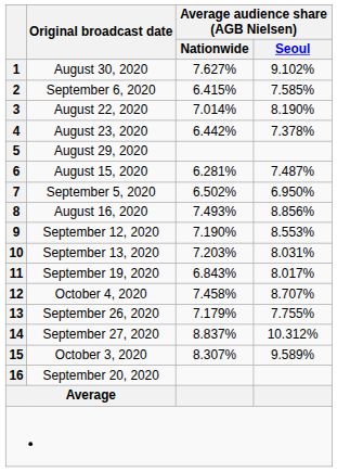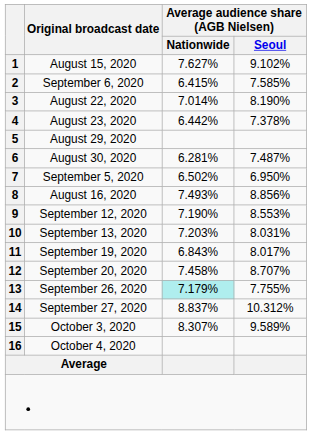 <table class="wikitable" style="text-align:center;max-width:450px; margin-left: auto; margin-right: auto; border: none;">
 <tr>
 </tr>
 <tr>
 <th rowspan="2"></th>
 <th rowspan="2">Original broadcast date</th>
 <th colspan="2">Average audience share<br>(AGB Nielsen)</th>
 </tr>
 <tr>
 <th width="90">Nationwide</th>
 <th width="90"><a href='#'>Seoul</a></th>
 </tr>
 <tr>
 <th>1</th>
-<td>August 30, 2020</td>
+<td>August 15, 2020</td>
 <td>7.627% </td>
 <td>9.102% </td>
 </tr>
 <tr>
 <th>2</th>
 <td>September 6, 2020</td>
 <td>6.415% </td>
 <td>7.585% </td>
 </tr>
 <tr>
 <th>3</th>
 <td>August 22, 2020</td>
 <td>7.014% </td>
 <td>8.190% </td>
 </tr>
 <tr>
 <th>4</th>
 <td>August 23, 2020</td>
 <td>6.442% </td>
 <td>7.378% </td>
 </tr>
 <tr>
 <th>5</th>
 <td>August 29, 2020</td>
 <td> </td>
 <td> </td>
 </tr>
 <tr>
 <th>6</th>
-<td>August 15, 2020</td>
+<td>August 30, 2020</td>
 <td>6.281% </td>
 <td>7.487% </td>
 </tr>
 <tr>
 <th>7</th>
 <td>September 5, 2020</td>
 <td>6.502% </td>
 <td>6.950% </td>
 </tr>
 <tr>
 <th>8</th>
 <td>August 16, 2020</td>
 <td>7.493% </td>
 <td>8.856% </td>
 </tr>
 <tr>
 <th>9</th>
 <td>September 12, 2020</td>
 <td>7.190% </td>
 <td>8.553% </td>
 </tr>
 <tr>
 <th>10</th>
 <td>September 13, 2020</td>
 <td>7.203% </td>
 <td>8.031% </td>
 </tr>
 <tr>
 <th>11</th>
 <td>September 19, 2020</td>
 <td>6.843% </td>
 <td>8.017% </td>
 </tr>
 <tr>
 <th>12</th>
-<td>October 4, 2020</td>
+<td>September 20, 2020</td>
 <td>7.458% </td>
 <td>8.707% </td>
 </tr>
 <tr>
 <th>13</th>
 <td>September 26, 2020</td>
-<td>7.179% </td>
+<td style="background: paleturquoise;">7.179% </td>
 <td>7.755% </td>
 </tr>
 <tr>
 <th>14</th>
 <td>September 27, 2020</td>
 <td>8.837% </td>
 <td>10.312% </td>
 </tr>
 <tr>
 <th>15</th>
 <td>October 3, 2020</td>
 <td>8.307% </td>
 <td>9.589% </td>
 </tr>
 <tr>
 <th>16</th>
-<td>September 20, 2020</td>
+<td>October 4, 2020</td>
 <td> </td>
 <td> </td>
 </tr>
 <tr>
 <th colspan="2">Average</th>
 <th></th>
 <th></th>
 </tr>
 <tr>
 <td colspan="6"><br><ul><li></li></ul></td>
 </tr>
 </table>
